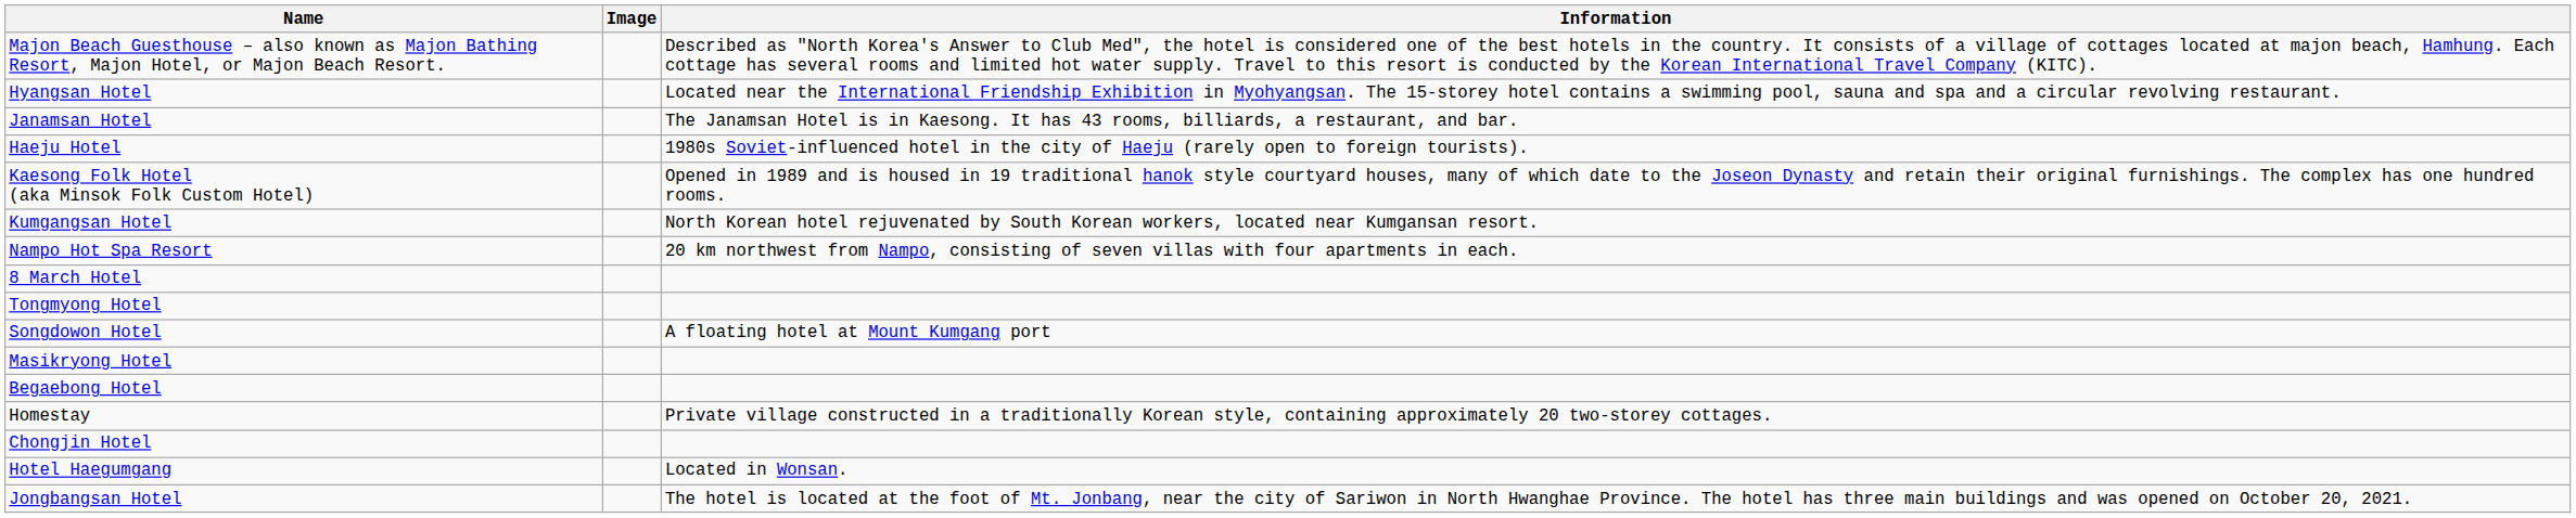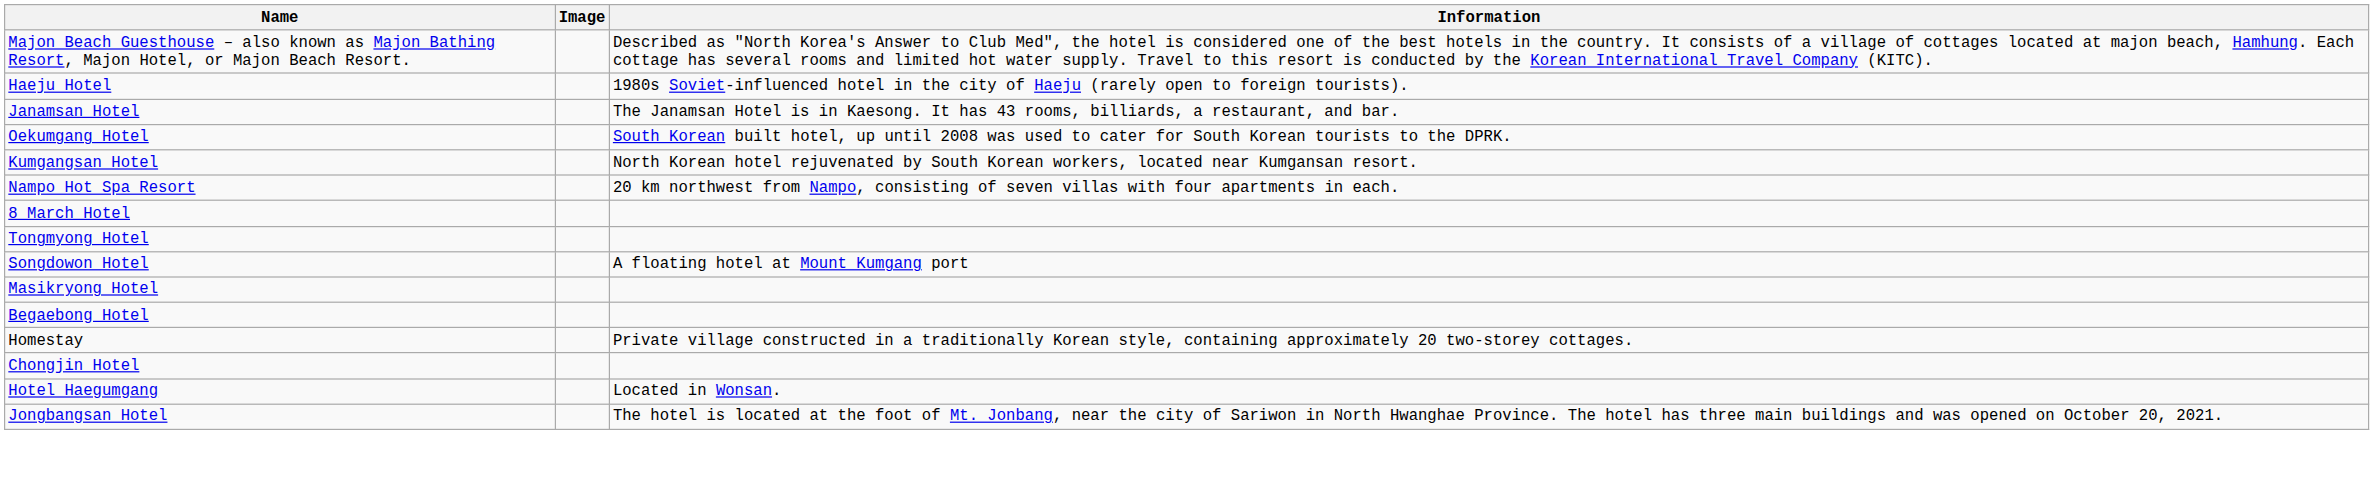 <table class="wikitable sortable" width="auto">
 <tr>
 <th>Name</th>
 <th class="unsortable">Image</th>
 <th>Information</th>
 </tr>
 <tr>
 <td><a href='#'>Majon Beach Guesthouse</a> – also known as <a href='#'>Majon Bathing Resort</a>, Majon Hotel, or Majon Beach Resort.</td>
 <td></td>
 <td>Described as "North Korea's Answer to Club Med", the hotel is considered one of the best hotels in the country. It consists of a village of cottages located at majon beach, <a href='#'>Hamhung</a>. Each cottage has several rooms and limited hot water supply. Travel to this resort is conducted by the <a href='#'>Korean International Travel Company</a> (KITC).</td>
 </tr>
 <tr>
-<td><a href='#'>Hyangsan Hotel</a></td>
+<td><a href='#'>Haeju Hotel</a></td>
 <td></td>
-<td>Located near the <a href='#'>International Friendship Exhibition</a> in <a href='#'>Myohyangsan</a>. The 15-storey hotel contains a swimming pool, sauna and spa and a circular revolving restaurant.</td>
+<td>1980s <a href='#'>Soviet</a>-influenced hotel in the city of <a href='#'>Haeju</a> (rarely open to foreign tourists).</td>
 </tr>
 <tr>
 <td><a href='#'>Janamsan Hotel</a></td>
 <td></td>
 <td>The Janamsan Hotel is in Kaesong. It has 43 rooms, billiards, a restaurant, and bar.</td>
 </tr>
 <tr>
-<td><a href='#'>Haeju Hotel</a></td>
+<td><a href='#'>Oekumgang Hotel</a></td>
 <td></td>
-<td>1980s <a href='#'>Soviet</a>-influenced hotel in the city of <a href='#'>Haeju</a> (rarely open to foreign tourists).</td>
-</tr>
-<tr>
-<td><a href='#'>Kaesong Folk Hotel</a><br>(aka Minsok Folk Custom Hotel)</td>
-<td></td>
-<td>Opened in 1989 and is housed in 19 traditional <a href='#'>hanok</a> style courtyard houses, many of which date to the <a href='#'>Joseon Dynasty</a> and retain their original furnishings. The complex has one hundred rooms.</td>
+<td><a href='#'>South Korean</a> built hotel, up until 2008 was used to cater for South Korean tourists to the DPRK.</td>
 </tr>
 <tr>
 <td><a href='#'>Kumgangsan Hotel</a></td>
 <td></td>
 <td>North Korean hotel rejuvenated by South Korean workers, located near Kumgansan resort.</td>
 </tr>
 <tr>
 <td><a href='#'>Nampo Hot Spa Resort</a></td>
 <td></td>
 <td>20 km northwest from <a href='#'>Nampo</a>, consisting of seven villas with four apartments in each.</td>
 </tr>
 <tr>
 <td><a href='#'>8 March Hotel</a></td>
 <td></td>
 <td></td>
 </tr>
 <tr>
 <td><a href='#'>Tongmyong Hotel</a></td>
 <td></td>
 <td></td>
 </tr>
 <tr>
 <td><a href='#'>Songdowon Hotel</a></td>
 <td></td>
 <td>A floating hotel at <a href='#'>Mount Kumgang</a> port</td>
 </tr>
 <tr>
 <td><a href='#'>Masikryong Hotel</a></td>
 <td></td>
 <td></td>
 </tr>
 <tr>
 <td><a href='#'>Begaebong Hotel</a></td>
 <td></td>
 <td></td>
 </tr>
 <tr>
 <td>Homestay</td>
 <td></td>
 <td>Private village constructed in a traditionally Korean style, containing approximately 20 two-storey cottages.</td>
 </tr>
 <tr>
 <td><a href='#'>Chongjin Hotel</a></td>
 <td></td>
 <td></td>
 </tr>
 <tr>
 <td><a href='#'>Hotel Haegumgang</a></td>
 <td></td>
 <td>Located in <a href='#'>Wonsan</a>.</td>
 </tr>
 <tr>
 <td><a href='#'>Jongbangsan Hotel</a></td>
 <td></td>
 <td>The hotel is located at the foot of <a href='#'>Mt. Jonbang</a>, near the city of Sariwon in North Hwanghae Province. The hotel has three main buildings and was opened on October 20, 2021.</td>
 </tr>
 </table>
